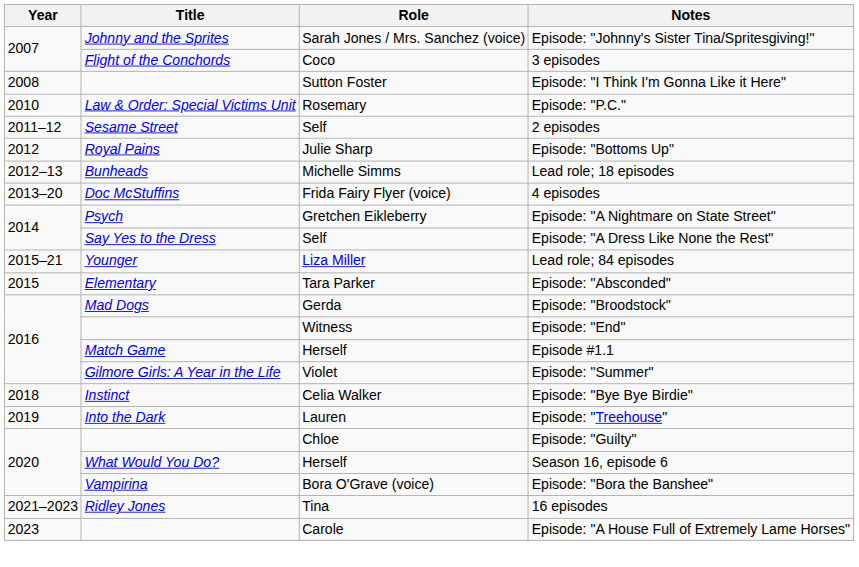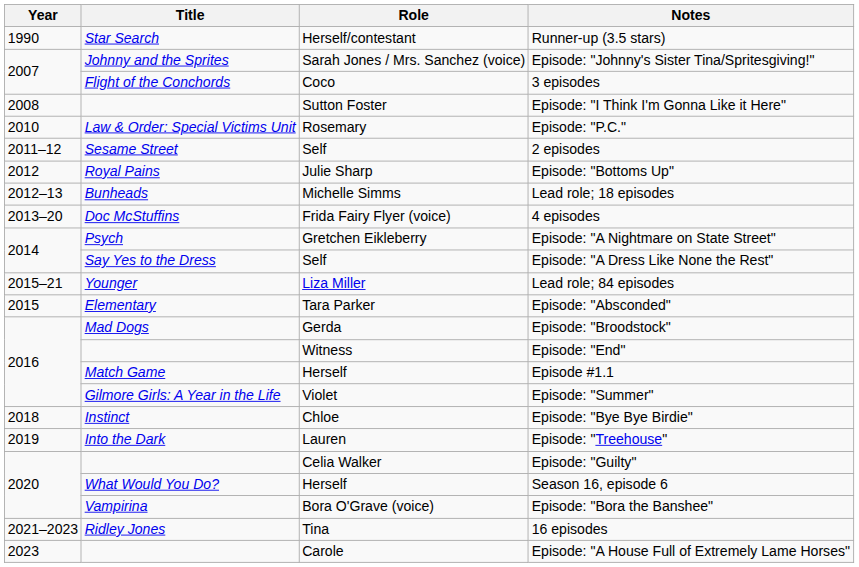 <table class="wikitable sortable">
 <tr>
 <th>Year</th>
 <th>Title</th>
 <th>Role</th>
 <th class="unsortable">Notes</th>
+</tr>
+<tr>
+<td>1990</td>
+<td><em><a href='#'>Star Search</a></em></td>
+<td>Herself/contestant</td>
+<td>Runner-up (3.5 stars)</td>
 </tr>
 <tr>
 <td rowspan="2">2007</td>
 <td><em><a href='#'>Johnny and the Sprites</a></em></td>
 <td>Sarah Jones / Mrs. Sanchez (voice)</td>
 <td>Episode: "Johnny's Sister Tina/Spritesgiving!"</td>
 </tr>
 <tr>
 <td><em><a href='#'>Flight of the Conchords</a></em></td>
 <td>Coco</td>
 <td>3 episodes</td>
 </tr>
 <tr>
 <td>2008</td>
 <td><em></em></td>
 <td>Sutton Foster</td>
 <td>Episode: "I Think I'm Gonna Like it Here"</td>
 </tr>
 <tr>
 <td>2010</td>
 <td><em><a href='#'>Law & Order: Special Victims Unit</a></em></td>
 <td>Rosemary</td>
 <td>Episode: "P.C."</td>
 </tr>
 <tr>
 <td>2011–12</td>
 <td><em><a href='#'>Sesame Street</a></em></td>
 <td>Self</td>
 <td>2 episodes</td>
 </tr>
 <tr>
 <td>2012</td>
 <td><em><a href='#'>Royal Pains</a></em></td>
 <td>Julie Sharp</td>
 <td>Episode: "Bottoms Up"</td>
 </tr>
 <tr>
 <td>2012–13</td>
 <td><em><a href='#'>Bunheads</a></em></td>
 <td>Michelle Simms</td>
 <td>Lead role; 18 episodes</td>
 </tr>
 <tr>
 <td>2013–20</td>
 <td><em><a href='#'>Doc McStuffins</a></em></td>
 <td>Frida Fairy Flyer (voice)</td>
 <td>4 episodes</td>
 </tr>
 <tr>
 <td rowspan="2">2014</td>
 <td><em><a href='#'>Psych</a></em></td>
 <td>Gretchen Eikleberry</td>
 <td>Episode: "A Nightmare on State Street"</td>
 </tr>
 <tr>
 <td><em><a href='#'>Say Yes to the Dress</a></em></td>
 <td>Self</td>
 <td>Episode: "A Dress Like None the Rest"</td>
 </tr>
 <tr>
 <td>2015–21</td>
 <td><em><a href='#'>Younger</a></em></td>
 <td><a href='#'>Liza Miller</a></td>
 <td>Lead role; 84 episodes</td>
 </tr>
 <tr>
 <td>2015</td>
 <td><em><a href='#'>Elementary</a></em></td>
 <td>Tara Parker</td>
 <td>Episode: "Absconded"</td>
 </tr>
 <tr>
 <td rowspan="4">2016</td>
 <td><em><a href='#'>Mad Dogs</a></em></td>
 <td>Gerda</td>
 <td>Episode: "Broodstock"</td>
 </tr>
 <tr>
 <td><em></em></td>
 <td>Witness</td>
 <td>Episode: "End"</td>
 </tr>
 <tr>
 <td><em><a href='#'>Match Game</a></em></td>
 <td>Herself</td>
 <td>Episode #1.1</td>
 </tr>
 <tr>
 <td><em><a href='#'>Gilmore Girls: A Year in the Life</a></em></td>
 <td>Violet</td>
 <td>Episode: "Summer"</td>
 </tr>
 <tr>
 <td>2018</td>
 <td><em><a href='#'>Instinct</a></em></td>
-<td>Celia Walker</td>
+<td>Chloe</td>
 <td>Episode: "Bye Bye Birdie"</td>
 </tr>
 <tr>
 <td>2019</td>
 <td><em><a href='#'>Into the Dark</a></em></td>
 <td>Lauren</td>
 <td>Episode: "<a href='#'>Treehouse</a>"</td>
 </tr>
 <tr>
 <td rowspan="3">2020</td>
 <td><em></em></td>
-<td>Chloe</td>
+<td>Celia Walker</td>
 <td>Episode: "Guilty"</td>
 </tr>
 <tr>
 <td><em><a href='#'>What Would You Do?</a></em></td>
 <td>Herself</td>
 <td>Season 16, episode 6</td>
 </tr>
 <tr>
 <td><em><a href='#'>Vampirina</a></em></td>
 <td>Bora O'Grave (voice)</td>
 <td>Episode: "Bora the Banshee"</td>
 </tr>
 <tr>
 <td>2021–2023</td>
 <td><em><a href='#'>Ridley Jones</a></em></td>
 <td>Tina</td>
 <td>16 episodes</td>
 </tr>
 <tr>
 <td>2023</td>
 <td><em></em></td>
 <td>Carole</td>
 <td>Episode: "A House Full of Extremely Lame Horses"</td>
 </tr>
 </table>
